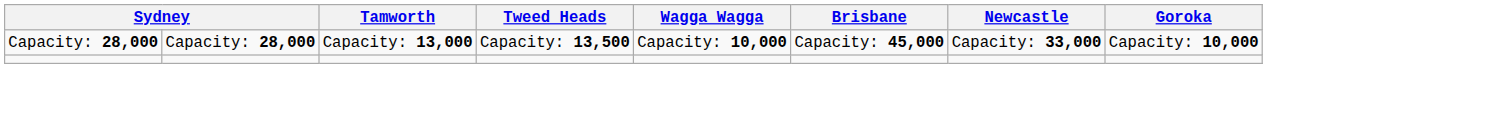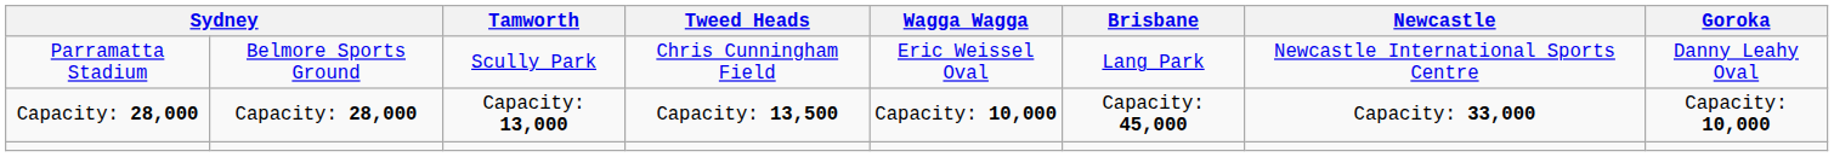 <table class="wikitable" style="text-align:center">
 <tr>
 <th colspan=2><a href='#'>Sydney</a></th>
 <th><a href='#'>Tamworth</a></th>
 <th><a href='#'>Tweed Heads</a></th>
 <th><a href='#'>Wagga Wagga</a></th>
 <th><a href='#'>Brisbane</a></th>
 <th><a href='#'>Newcastle</a></th>
 <th><a href='#'>Goroka</a></th>
+</tr>
+<tr>
+<td><a href='#'>Parramatta Stadium</a></td>
+<td><a href='#'>Belmore Sports Ground</a></td>
+<td><a href='#'>Scully Park</a></td>
+<td><a href='#'>Chris Cunningham Field</a></td>
+<td><a href='#'>Eric Weissel Oval</a></td>
+<td><a href='#'>Lang Park</a></td>
+<td><a href='#'>Newcastle International Sports Centre</a></td>
+<td><a href='#'>Danny Leahy Oval</a></td>
 </tr>
 <tr>
 <td>Capacity: <strong>28,000</strong></td>
 <td>Capacity: <strong>28,000</strong></td>
 <td>Capacity: <strong>13,000</strong></td>
 <td>Capacity: <strong>13,500</strong></td>
 <td>Capacity: <strong>10,000</strong></td>
 <td>Capacity: <strong>45,000</strong></td>
 <td>Capacity: <strong>33,000</strong></td>
 <td>Capacity: <strong>10,000</strong></td>
 </tr>
 <tr>
 <td></td>
 <td></td>
 <td></td>
 <td></td>
 <td></td>
 <td></td>
 <td></td>
 <td></td>
 </tr>
 </table>
